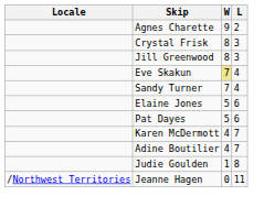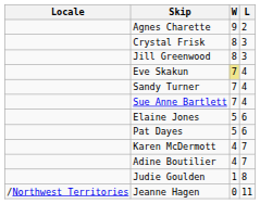 <table class="wikitable" border="1">
 <tr>
 <th>Locale</th>
 <th>Skip</th>
 <th>W</th>
 <th>L</th>
 </tr>
 <tr>
 <td></td>
 <td>Agnes Charette</td>
 <td>9</td>
 <td>2</td>
 </tr>
 <tr>
 <td></td>
 <td>Crystal Frisk</td>
 <td>8</td>
 <td>3</td>
 </tr>
 <tr>
 <td></td>
 <td>Jill Greenwood</td>
 <td>8</td>
 <td>3</td>
 </tr>
 <tr>
 <td></td>
 <td>Eve Skakun</td>
 <td style="background: khaki;">7</td>
 <td>4</td>
 </tr>
 <tr>
 <td></td>
 <td>Sandy Turner</td>
+<td>7</td>
+<td>4</td>
+</tr>
+<tr>
+<td></td>
+<td><a href='#'>Sue Anne Bartlett</a></td>
 <td>7</td>
 <td>4</td>
 </tr>
 <tr>
 <td></td>
 <td>Elaine Jones</td>
 <td>5</td>
 <td>6</td>
 </tr>
 <tr>
 <td></td>
 <td>Pat Dayes</td>
 <td>5</td>
 <td>6</td>
 </tr>
 <tr>
 <td></td>
 <td>Karen McDermott</td>
 <td>4</td>
 <td>7</td>
 </tr>
 <tr>
 <td></td>
 <td>Adine Boutilier</td>
 <td>4</td>
 <td>7</td>
 </tr>
 <tr>
 <td></td>
 <td>Judie Goulden</td>
 <td>1</td>
 <td>8</td>
 </tr>
 <tr>
 <td>/<a href='#'>Northwest Territories</a></td>
 <td>Jeanne Hagen</td>
 <td>0</td>
 <td>11</td>
 </tr>
 </table>
